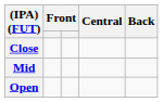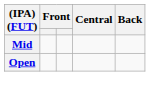 <table class="wikitable" style="text-align:center">
 <tr>
 <th rowspan=2>(IPA) <br> (<a href='#'>FUT</a>)</th>
 <th colspan=2>Front</th>
 <th rowspan=2>Central</th>
 <th rowspan=2>Back</th>
 </tr>
 <tr>
 <th></th>
 <th></th>
-</tr>
-<tr>
-<th><a href='#'>Close</a></th>
-<td> </td>
-<td> </td>
-<td> </td>
-<td> </td>
 </tr>
 <tr>
 <th><a href='#'>Mid</a></th>
 <td> </td>
 <td> </td>
 <td> </td>
 <td> </td>
 </tr>
 <tr>
 <th><a href='#'>Open</a></th>
 <td> </td>
 <td></td>
 <td></td>
 <td> </td>
 </tr>
 </table>
